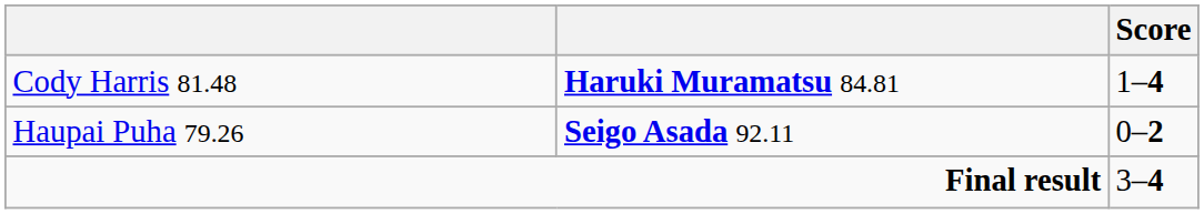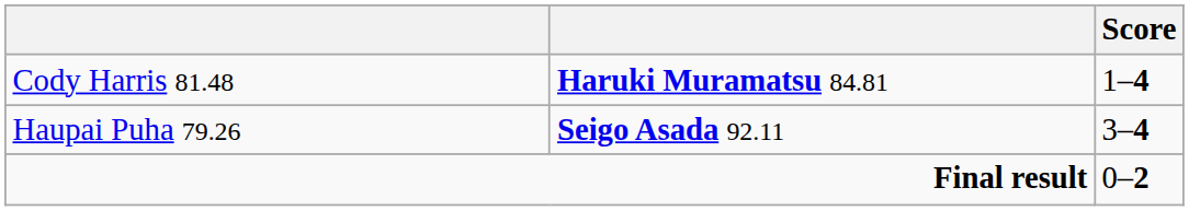 <table class="wikitable">
 <tr>
 <th width=270></th>
 <th width=270><strong></strong></th>
 <th>Score</th>
 </tr>
 <tr>
 <td><a href='#'>Cody Harris</a> <small><span>81.48</span></small></td>
 <td><strong><a href='#'>Haruki Muramatsu</a></strong> <small><span>84.81</span></small></td>
 <td>1–<strong>4</strong></td>
 </tr>
 <tr>
 <td><a href='#'>Haupai Puha</a> <small><span>79.26</span></small></td>
 <td><strong><a href='#'>Seigo Asada</a></strong> <small><span>92.11</span></small></td>
-<td>0–<strong>2</strong></td>
+<td>3–<strong>4</strong></td>
 </tr>
 <tr>
 <td colspan="2" align="right"><strong>Final result</strong></td>
-<td>3–<strong>4</strong></td>
+<td>0–<strong>2</strong></td>
 </tr>
 </table>
